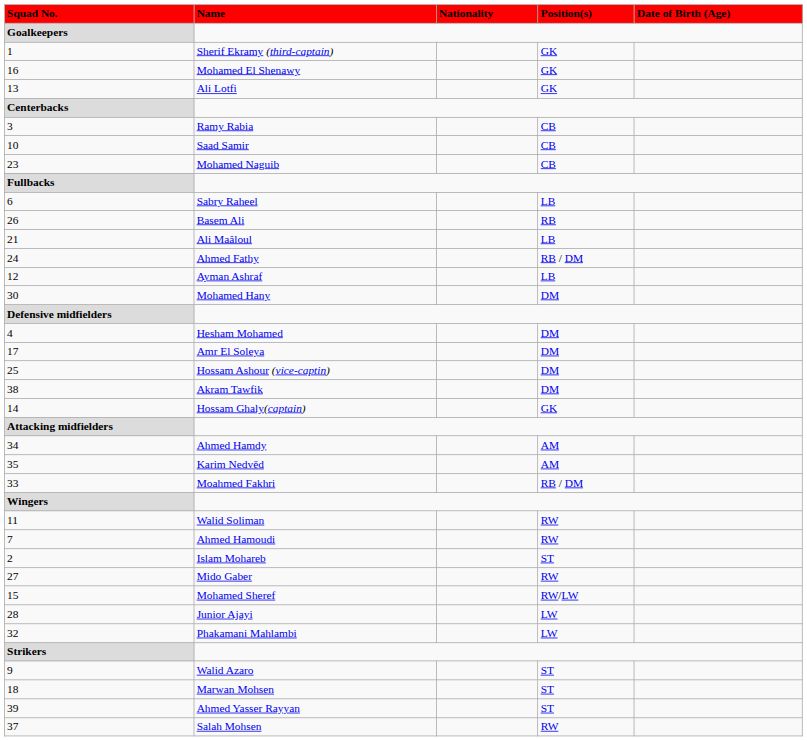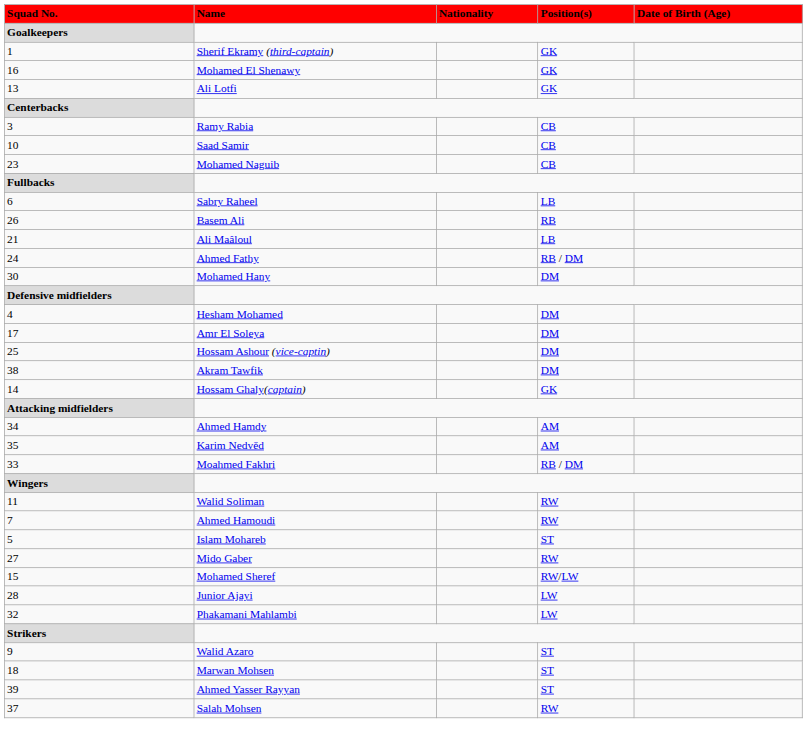 <table class="wikitable" style="text-align:left; font-size:90%; width:80%;">
 <tr>
 <th style="background:#f00; color:black; text-align:left;">Squad No.</th>
 <th style="background:#f00; color:black; text-align:left;">Name</th>
 <th style="background:#f00; color:black; text-align:left;">Nationality</th>
 <th style="background:#f00; color:black; text-align:left;">Position(s)</th>
 <th style="background:#f00; color:black; text-align:left;">Date of Birth (Age)</th>
 </tr>
 <tr>
 <th colspan="1" style="background:#dcdcdc; text-align:left;">Goalkeepers</th>
 </tr>
 <tr>
 <td>1</td>
 <td><a href='#'>Sherif Ekramy</a> <em>(<a href='#'>third-captain</a>)</em></td>
 <td></td>
 <td><a href='#'>GK</a></td>
 <td></td>
 </tr>
 <tr>
 <td>16</td>
 <td><a href='#'>Mohamed El Shenawy</a></td>
 <td></td>
 <td><a href='#'>GK</a></td>
 <td></td>
 </tr>
 <tr>
 <td>13</td>
 <td><a href='#'>Ali Lotfi</a></td>
 <td></td>
 <td><a href='#'>GK</a></td>
 <td></td>
 </tr>
 <tr>
 <th colspan="1" style="background:#dcdcdc; text-align:left;">Centerbacks</th>
 </tr>
 <tr>
 <td>3</td>
 <td><a href='#'>Ramy Rabia</a></td>
 <td></td>
 <td><a href='#'>CB</a></td>
 <td></td>
 </tr>
 <tr>
 <td>10</td>
 <td><a href='#'>Saad Samir</a></td>
 <td></td>
 <td><a href='#'>CB</a></td>
 <td></td>
 </tr>
 <tr>
 <td>23</td>
 <td><a href='#'>Mohamed Naguib</a></td>
 <td></td>
 <td><a href='#'>CB</a></td>
 <td></td>
 </tr>
 <tr>
 <th colspan="1" style="background:#dcdcdc; text-align:left;">Fullbacks</th>
 </tr>
 <tr>
 <td>6</td>
 <td><a href='#'>Sabry Raheel</a></td>
 <td></td>
 <td><a href='#'>LB</a></td>
 <td></td>
 </tr>
 <tr>
 <td>26</td>
 <td><a href='#'>Basem Ali</a></td>
 <td></td>
 <td><a href='#'>RB</a></td>
 <td></td>
 </tr>
 <tr>
 <td>21</td>
 <td><a href='#'>Ali Maâloul</a></td>
 <td></td>
 <td><a href='#'>LB</a></td>
 <td></td>
 </tr>
 <tr>
 <td>24</td>
 <td><a href='#'>Ahmed Fathy</a></td>
 <td></td>
 <td><a href='#'>RB</a> / <a href='#'>DM</a></td>
-<td></td>
-</tr>
-<tr>
-<td>12</td>
-<td><a href='#'>Ayman Ashraf</a></td>
-<td></td>
-<td><a href='#'>LB</a></td>
 <td></td>
 </tr>
 <tr>
 <td>30</td>
 <td><a href='#'>Mohamed Hany</a></td>
 <td></td>
 <td><a href='#'>DM</a></td>
 <td></td>
 </tr>
 <tr>
 <th colspan="1" style="background:#dcdcdc; text-align:left;">Defensive midfielders</th>
 </tr>
 <tr>
 <td>4</td>
 <td><a href='#'>Hesham Mohamed</a></td>
 <td></td>
 <td><a href='#'>DM</a></td>
 <td></td>
 </tr>
 <tr>
 <td>17</td>
 <td><a href='#'>Amr El Soleya</a></td>
 <td></td>
 <td><a href='#'>DM</a></td>
 <td></td>
 </tr>
 <tr>
 <td>25</td>
 <td><a href='#'>Hossam Ashour</a> <em>(<a href='#'>vice-captin</a>)</em></td>
 <td></td>
 <td><a href='#'>DM</a></td>
 <td></td>
 </tr>
 <tr>
 <td>38</td>
 <td><a href='#'>Akram Tawfik</a></td>
 <td></td>
 <td><a href='#'>DM</a></td>
 <td></td>
 </tr>
 <tr>
 <td>14</td>
 <td><a href='#'>Hossam Ghaly</a><em>(<a href='#'>captain</a>)</em></td>
 <td></td>
 <td><a href='#'>GK</a></td>
 <td></td>
 </tr>
 <tr>
 <th colspan="1" style="background:#dcdcdc; text-align:left;">Attacking midfielders</th>
 </tr>
 <tr>
 <td>34</td>
 <td><a href='#'>Ahmed Hamdy</a></td>
 <td></td>
 <td><a href='#'>AM</a></td>
 <td></td>
 </tr>
 <tr>
 <td>35</td>
 <td><a href='#'>Karim Nedvěd</a></td>
 <td></td>
 <td><a href='#'>AM</a></td>
 <td></td>
 </tr>
 <tr>
 <td>33</td>
 <td><a href='#'>Moahmed Fakhri</a></td>
 <td></td>
 <td><a href='#'>RB</a> / <a href='#'>DM</a></td>
 <td></td>
 </tr>
 <tr>
 <th colspan="1" style="background:#dcdcdc; text-align:left;">Wingers</th>
 </tr>
 <tr>
 <td>11</td>
 <td><a href='#'>Walid Soliman</a></td>
 <td></td>
 <td><a href='#'>RW</a></td>
 <td></td>
 </tr>
 <tr>
 <td>7</td>
 <td><a href='#'>Ahmed Hamoudi</a></td>
 <td></td>
 <td><a href='#'>RW</a></td>
 <td></td>
 </tr>
 <tr>
-<td>2</td>
+<td>5</td>
 <td><a href='#'>Islam Mohareb</a></td>
 <td></td>
 <td><a href='#'>ST</a></td>
 <td></td>
 </tr>
 <tr>
 <td>27</td>
 <td><a href='#'>Mido Gaber</a></td>
 <td></td>
 <td><a href='#'>RW</a></td>
 <td></td>
 </tr>
 <tr>
 <td>15</td>
 <td><a href='#'>Mohamed Sheref</a></td>
 <td></td>
 <td><a href='#'>RW</a>/<a href='#'>LW</a></td>
 <td></td>
 </tr>
 <tr>
 <td>28</td>
 <td><a href='#'>Junior Ajayi</a></td>
 <td></td>
 <td><a href='#'>LW</a></td>
 <td></td>
 </tr>
 <tr>
 <td>32</td>
 <td><a href='#'>Phakamani Mahlambi</a></td>
 <td></td>
 <td><a href='#'>LW</a></td>
 <td></td>
 </tr>
 <tr>
 <th colspan="1" style="background:#dcdcdc; text-align:left;">Strikers</th>
 </tr>
 <tr>
 <td>9</td>
 <td><a href='#'>Walid Azaro</a></td>
 <td></td>
 <td><a href='#'>ST</a></td>
 <td></td>
 </tr>
 <tr>
 <td>18</td>
 <td><a href='#'>Marwan Mohsen</a></td>
 <td></td>
 <td><a href='#'>ST</a></td>
 <td></td>
 </tr>
 <tr>
 <td>39</td>
 <td><a href='#'>Ahmed Yasser Rayyan</a></td>
 <td></td>
 <td><a href='#'>ST</a></td>
 <td></td>
 </tr>
 <tr>
 <td>37</td>
 <td><a href='#'>Salah Mohsen</a></td>
 <td></td>
 <td><a href='#'>RW</a></td>
 <td></td>
 </tr>
 </table>
